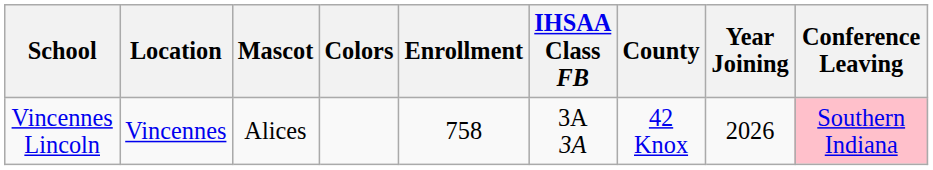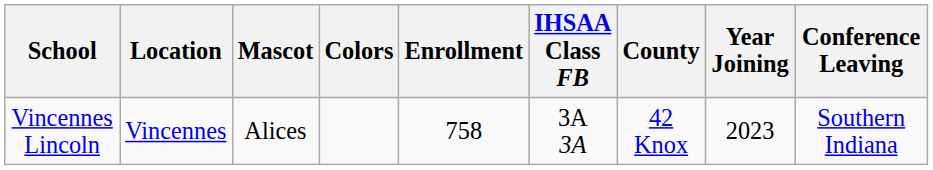 <table class="wikitable" style="text-align:center">
 <tr>
 <th>School</th>
 <th>Location</th>
 <th>Mascot</th>
 <th>Colors</th>
 <th>Enrollment</th>
 <th><a href='#'>IHSAA</a> <br> Class <br> <em>FB</em></th>
 <th>County</th>
 <th>Year Joining</th>
 <th>Conference Leaving</th>
 </tr>
 <tr>
 <td><a href='#'>Vincennes Lincoln</a></td>
 <td><a href='#'>Vincennes</a></td>
 <td>Alices</td>
 <td> <br></td>
 <td>758</td>
 <td>3A <br> <em>3A</em></td>
 <td><a href='#'>42<br> Knox</a></td>
-<td>2026</td>
-<td style="background: pink;"><a href='#'>Southern Indiana</a></td>
+<td>2023</td>
+<td><a href='#'>Southern Indiana</a></td>
 </tr>
 </table>
